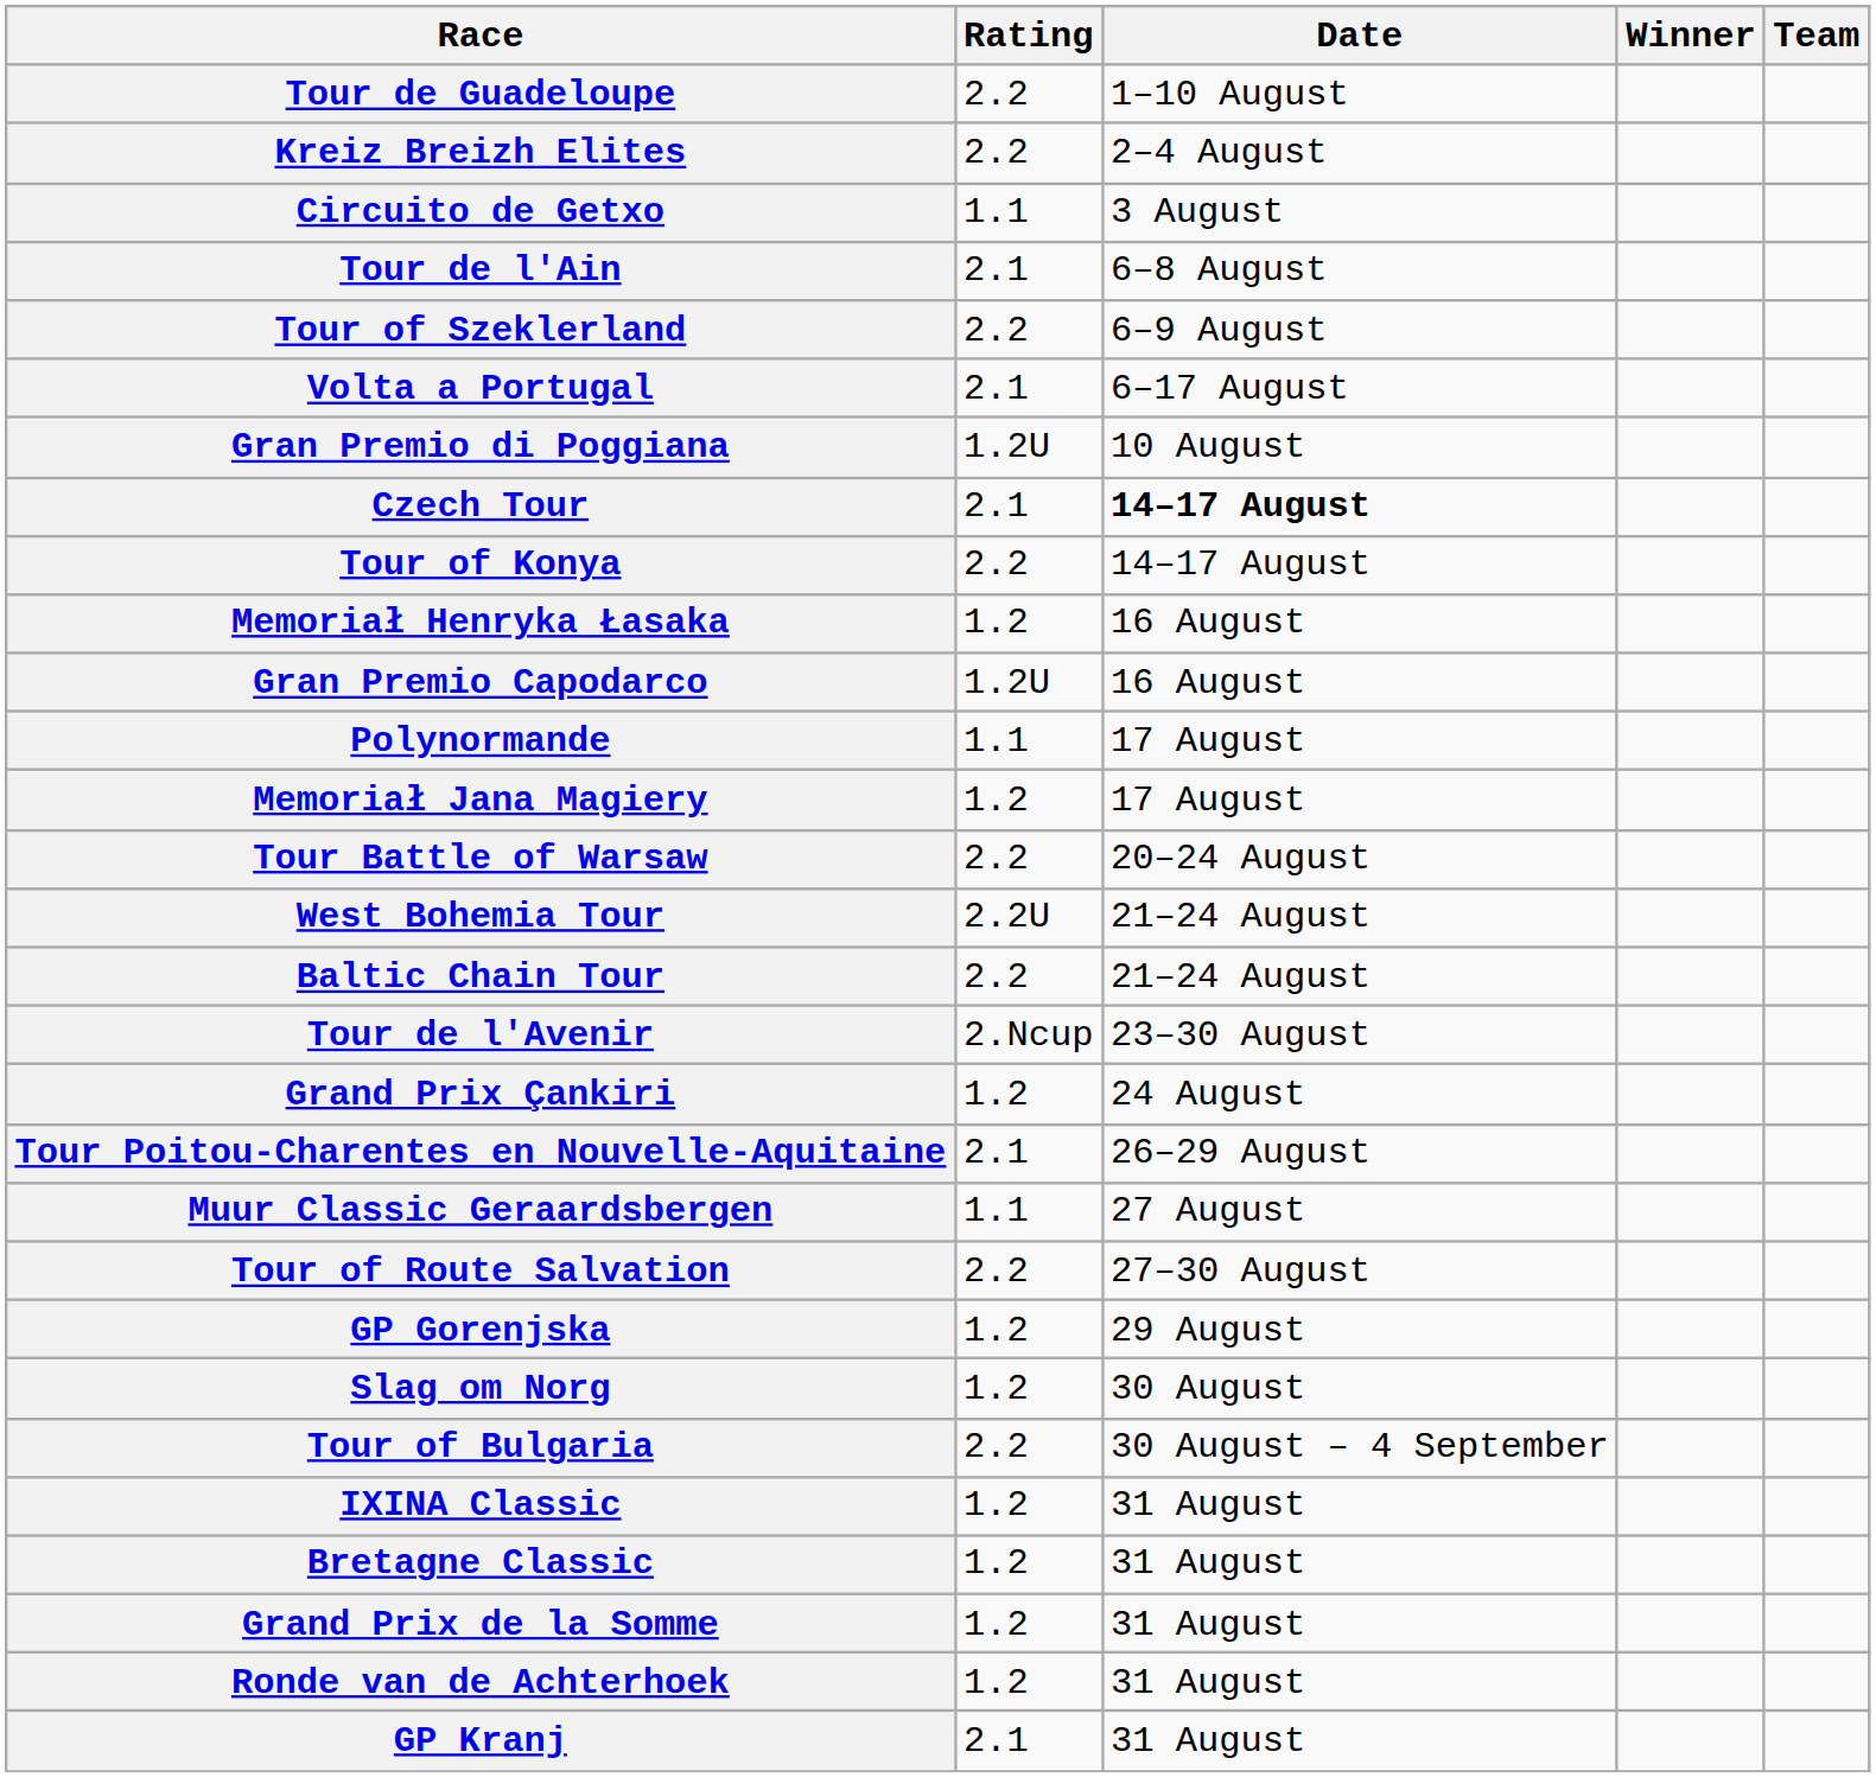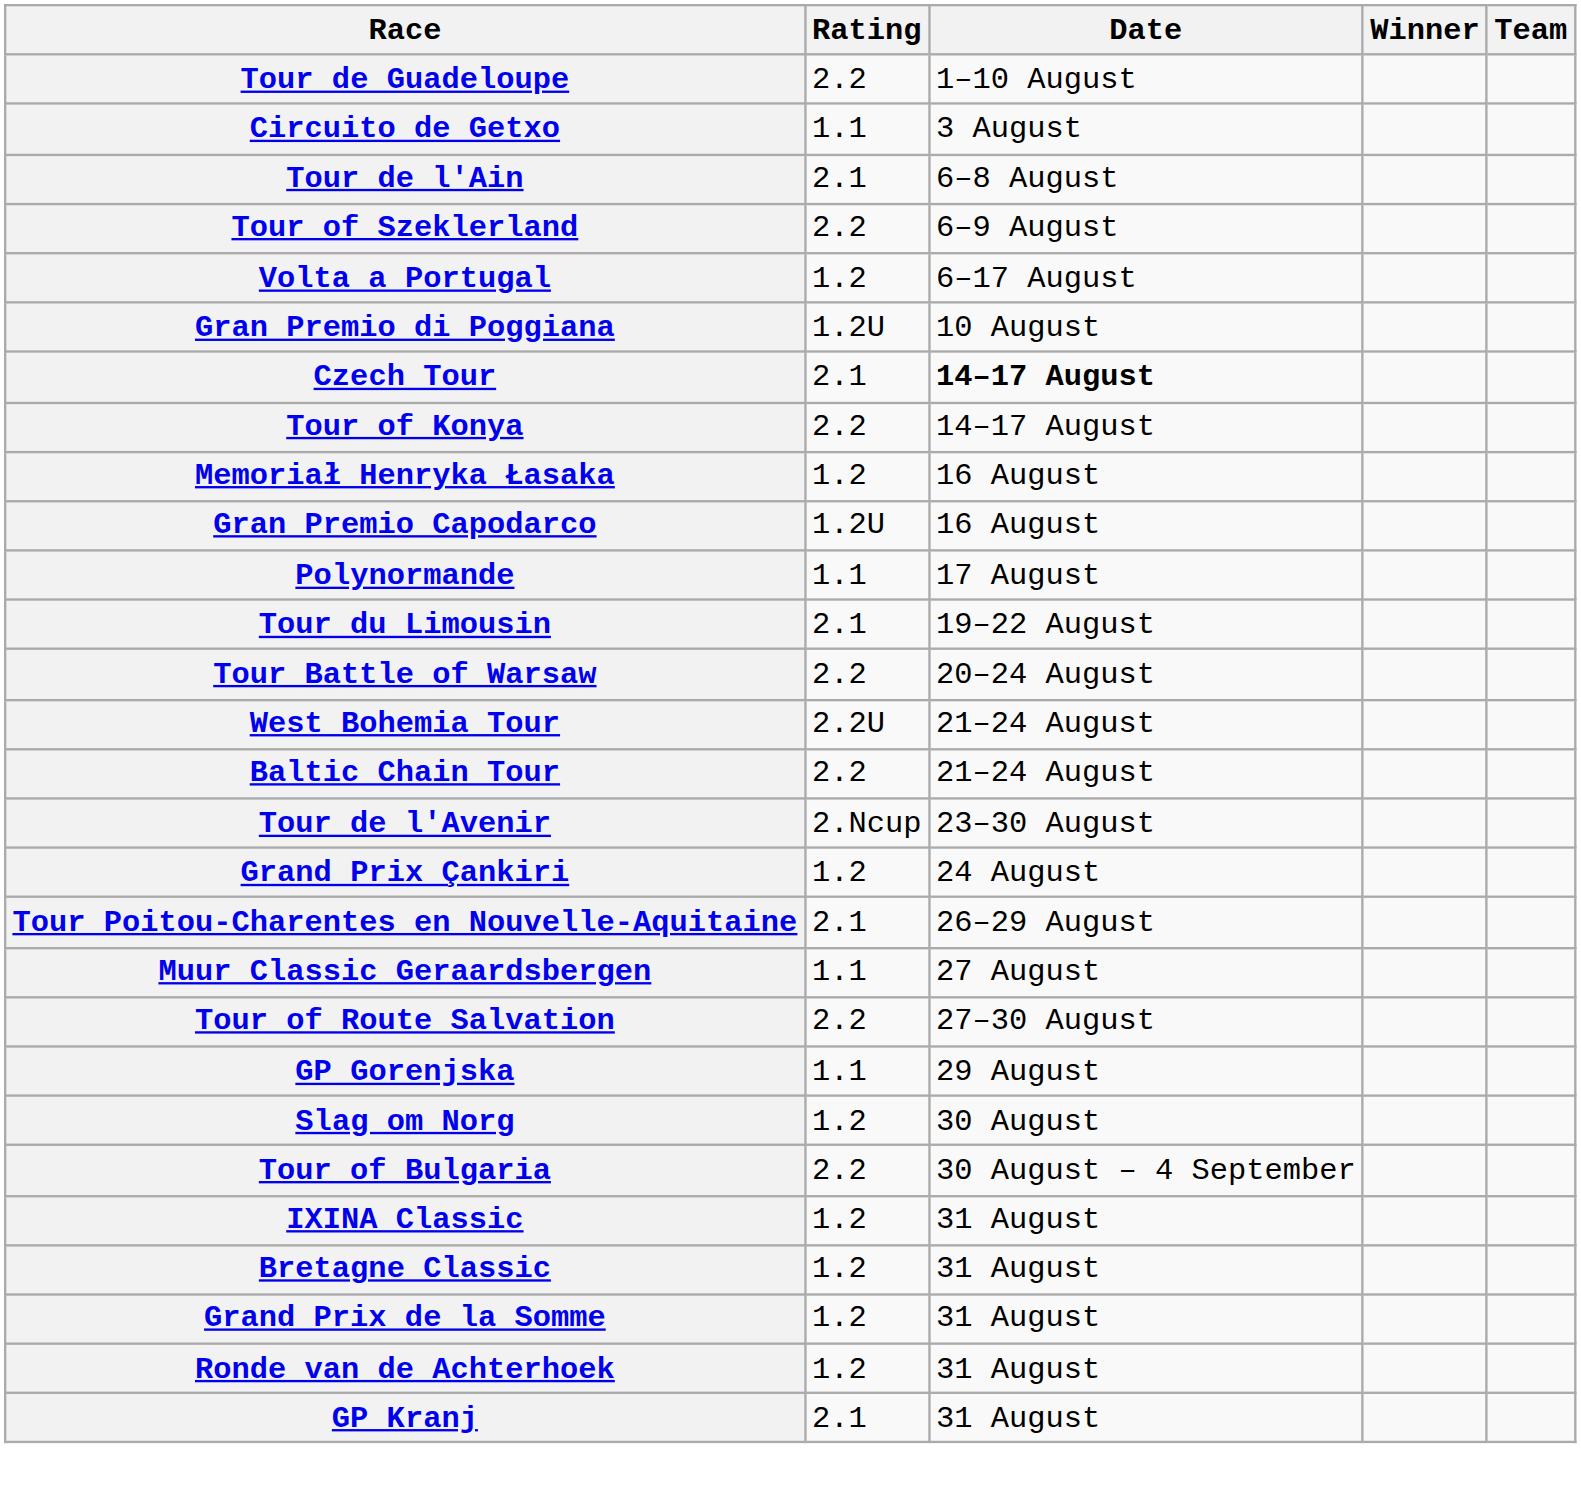 <table class="wikitable plainrowheaders">
 <tr>
 <th scope="col">Race</th>
 <th scope="col">Rating</th>
 <th scope="col">Date</th>
 <th scope="col">Winner</th>
 <th scope="col">Team</th>
 </tr>
 <tr>
 <th scope="row"> <a href='#'>Tour de Guadeloupe</a></th>
 <td>2.2</td>
 <td>1–10 August</td>
-<td></td>
-<td></td>
-</tr>
-<tr>
-<th scope="row"> <a href='#'>Kreiz Breizh Elites</a></th>
-<td>2.2</td>
-<td>2–4 August</td>
 <td></td>
 <td></td>
 </tr>
 <tr>
 <th scope="row"> <a href='#'>Circuito de Getxo</a></th>
 <td>1.1</td>
 <td>3 August</td>
 <td></td>
 <td></td>
 </tr>
 <tr>
 <th scope="row"> <a href='#'>Tour de l'Ain</a></th>
 <td>2.1</td>
 <td>6–8 August</td>
 <td></td>
 <td></td>
 </tr>
 <tr>
 <th scope="row"> <a href='#'>Tour of Szeklerland</a></th>
 <td>2.2</td>
 <td>6–9 August</td>
 <td></td>
 <td></td>
 </tr>
 <tr>
 <th scope="row"> <a href='#'>Volta a Portugal</a></th>
-<td>2.1</td>
+<td>1.2</td>
 <td>6–17 August</td>
 <td></td>
 <td></td>
 </tr>
 <tr>
 <th scope="row"> <a href='#'>Gran Premio di Poggiana</a></th>
 <td>1.2U</td>
 <td>10 August</td>
 <td></td>
 <td></td>
 </tr>
 <tr>
 <th scope="row"> <a href='#'>Czech Tour</a></th>
 <td>2.1</td>
 <td><strong>14–17 August</strong></td>
 <td></td>
 <td></td>
 </tr>
 <tr>
 <th scope="row"> <a href='#'>Tour of Konya</a></th>
 <td>2.2</td>
 <td>14–17 August</td>
 <td></td>
 <td></td>
 </tr>
 <tr>
 <th scope="row"> <a href='#'>Memoriał Henryka Łasaka</a></th>
 <td>1.2</td>
 <td>16 August</td>
 <td></td>
 <td></td>
 </tr>
 <tr>
 <th scope="row"> <a href='#'>Gran Premio Capodarco</a></th>
 <td>1.2U</td>
 <td>16 August</td>
 <td></td>
 <td></td>
 </tr>
 <tr>
 <th scope="row"> <a href='#'>Polynormande</a></th>
 <td>1.1</td>
 <td>17 August</td>
 <td></td>
 <td></td>
 </tr>
 <tr>
-<th scope="row"> <a href='#'>Memoriał Jana Magiery</a></th>
-<td>1.2</td>
-<td>17 August</td>
+<th scope="row"> <a href='#'>Tour du Limousin</a></th>
+<td>2.1</td>
+<td>19–22 August</td>
 <td></td>
 <td></td>
 </tr>
 <tr>
 <th scope="row"> <a href='#'>Tour Battle of Warsaw</a></th>
 <td>2.2</td>
 <td>20–24 August</td>
 <td></td>
 <td></td>
 </tr>
 <tr>
 <th scope="row"> <a href='#'>West Bohemia Tour</a></th>
 <td>2.2U</td>
 <td>21–24 August</td>
 <td></td>
 <td></td>
 </tr>
 <tr>
 <th scope="row"> <a href='#'>Baltic Chain Tour</a></th>
 <td>2.2</td>
 <td>21–24 August</td>
 <td></td>
 <td></td>
 </tr>
 <tr>
 <th scope="row"> <a href='#'>Tour de l'Avenir</a></th>
 <td>2.Ncup</td>
 <td>23–30 August</td>
 <td></td>
 <td></td>
 </tr>
 <tr>
 <th scope="row"> <a href='#'>Grand Prix Çankiri</a></th>
 <td>1.2</td>
 <td>24 August</td>
 <td></td>
 <td></td>
 </tr>
 <tr>
 <th scope="row"> <a href='#'>Tour Poitou-Charentes en Nouvelle-Aquitaine</a></th>
 <td>2.1</td>
 <td>26–29 August</td>
 <td></td>
 <td></td>
 </tr>
 <tr>
 <th scope="row"> <a href='#'>Muur Classic Geraardsbergen</a></th>
 <td>1.1</td>
 <td>27 August</td>
 <td></td>
 <td></td>
 </tr>
 <tr>
 <th scope="row"> <a href='#'>Tour of Route Salvation</a></th>
 <td>2.2</td>
 <td>27–30 August</td>
 <td></td>
 <td></td>
 </tr>
 <tr>
 <th scope="row"> <a href='#'>GP Gorenjska</a></th>
-<td>1.2</td>
+<td>1.1</td>
 <td>29 August</td>
 <td></td>
 <td></td>
 </tr>
 <tr>
 <th scope="row"> <a href='#'>Slag om Norg</a></th>
 <td>1.2</td>
 <td>30 August</td>
 <td></td>
 <td></td>
 </tr>
 <tr>
 <th scope="row"> <a href='#'>Tour of Bulgaria</a></th>
 <td>2.2</td>
 <td>30 August – 4 September</td>
 <td></td>
 <td></td>
 </tr>
 <tr>
 <th scope="row"> <a href='#'>IXINA Classic</a></th>
 <td>1.2</td>
 <td>31 August</td>
 <td></td>
 <td></td>
 </tr>
 <tr>
 <th scope="row"> <a href='#'>Bretagne Classic</a></th>
 <td>1.2</td>
 <td>31 August</td>
 <td></td>
 <td></td>
 </tr>
 <tr>
 <th scope="row"> <a href='#'>Grand Prix de la Somme</a></th>
 <td>1.2</td>
 <td>31 August</td>
 <td></td>
 <td></td>
 </tr>
 <tr>
 <th scope="row"> <a href='#'>Ronde van de Achterhoek</a></th>
 <td>1.2</td>
 <td>31 August</td>
 <td></td>
 <td></td>
 </tr>
 <tr>
 <th scope="row"> <a href='#'>GP Kranj</a></th>
 <td>2.1</td>
 <td>31 August</td>
 <td></td>
 <td></td>
 </tr>
 </table>
